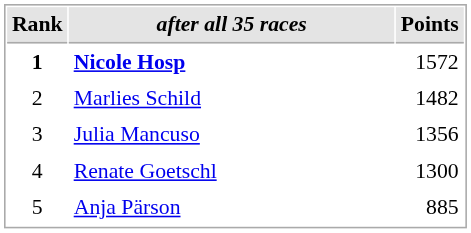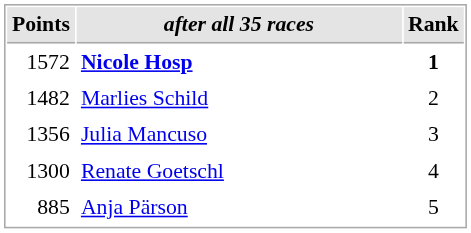 <table cellspacing="1" cellpadding="3" style="border:1px solid #AAAAAA;font-size:86%">
 <tr bgcolor="#E4E4E4">
+<th style="border-bottom:1px solid #AAAAAA" width=20>Points</th>
+<th style="border-bottom:1px solid #AAAAAA" width=200><em>after all 35 races</em></th>
 <th style="border-bottom:1px solid #AAAAAA" width=10>Rank</th>
-<th style="border-bottom:1px solid #AAAAAA" width=200><em>after all 35 races</em></th>
-<th style="border-bottom:1px solid #AAAAAA" width=20>Points</th>
 </tr>
 <tr>
+<td align="right">1572</td>
+<td> <strong><a href='#'>Nicole Hosp</a> </strong></td>
 <td align="center"><strong>1</strong></td>
-<td> <strong><a href='#'>Nicole Hosp</a> </strong></td>
-<td align="right">1572</td>
 </tr>
 <tr>
+<td align="right">1482</td>
+<td> <a href='#'>Marlies Schild</a></td>
 <td align="center">2</td>
-<td> <a href='#'>Marlies Schild</a></td>
-<td align="right">1482</td>
 </tr>
 <tr>
+<td align="right">1356</td>
+<td> <a href='#'>Julia Mancuso</a></td>
 <td align="center">3</td>
-<td> <a href='#'>Julia Mancuso</a></td>
-<td align="right">1356</td>
 </tr>
 <tr>
+<td align="right">1300</td>
+<td> <a href='#'>Renate Goetschl</a></td>
 <td align="center">4</td>
-<td> <a href='#'>Renate Goetschl</a></td>
-<td align="right">1300</td>
 </tr>
 <tr>
+<td align="right">885</td>
+<td> <a href='#'>Anja Pärson</a></td>
 <td align="center">5</td>
-<td> <a href='#'>Anja Pärson</a></td>
-<td align="right">885</td>
 </tr>
 </table>
